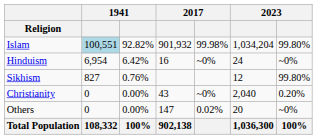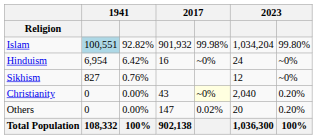 <table class="wikitable sortable">
 <tr>
 <th></th>
 <th colspan="2">1941</th>
 <th colspan="2">2017</th>
 <th colspan="2">2023</th>
 </tr>
 <tr>
 <th>Religion</th>
 <th></th>
 <th></th>
 <th></th>
 <th></th>
 <th></th>
 <th></th>
 </tr>
 <tr>
 <td><a href='#'>Islam</a> </td>
 <td style="background: lightblue;">100,551</td>
 <td>92.82%</td>
 <td>901,932</td>
 <td>99.98%</td>
 <td>1,034,204</td>
 <td>99.80%</td>
 </tr>
 <tr>
 <td><a href='#'>Hinduism</a> </td>
 <td>6,954</td>
 <td>6.42%</td>
 <td>16</td>
 <td>~0%</td>
 <td>24</td>
 <td>~0%</td>
 </tr>
 <tr>
 <td><a href='#'>Sikhism</a> </td>
 <td>827</td>
 <td>0.76%</td>
 <td></td>
 <td></td>
 <td>12</td>
-<td>99.80%</td>
+<td>~0%</td>
 </tr>
 <tr>
 <td><a href='#'>Christianity</a> </td>
 <td>0</td>
 <td>0.00%</td>
 <td>43</td>
-<td>~0%</td>
+<td style="background: lightyellow;">~0%</td>
 <td>2,040</td>
 <td>0.20%</td>
 </tr>
 <tr>
 <td>Others</td>
 <td>0</td>
 <td>0.00%</td>
 <td>147</td>
 <td>0.02%</td>
 <td>20</td>
-<td>~0%</td>
+<td>0.20%</td>
 </tr>
 <tr>
 <th>Total Population</th>
 <th>108,332</th>
 <th>100%</th>
 <th>902,138</th>
 <th></th>
 <th>1,036,300</th>
 <th>100%</th>
 </tr>
 </table>
